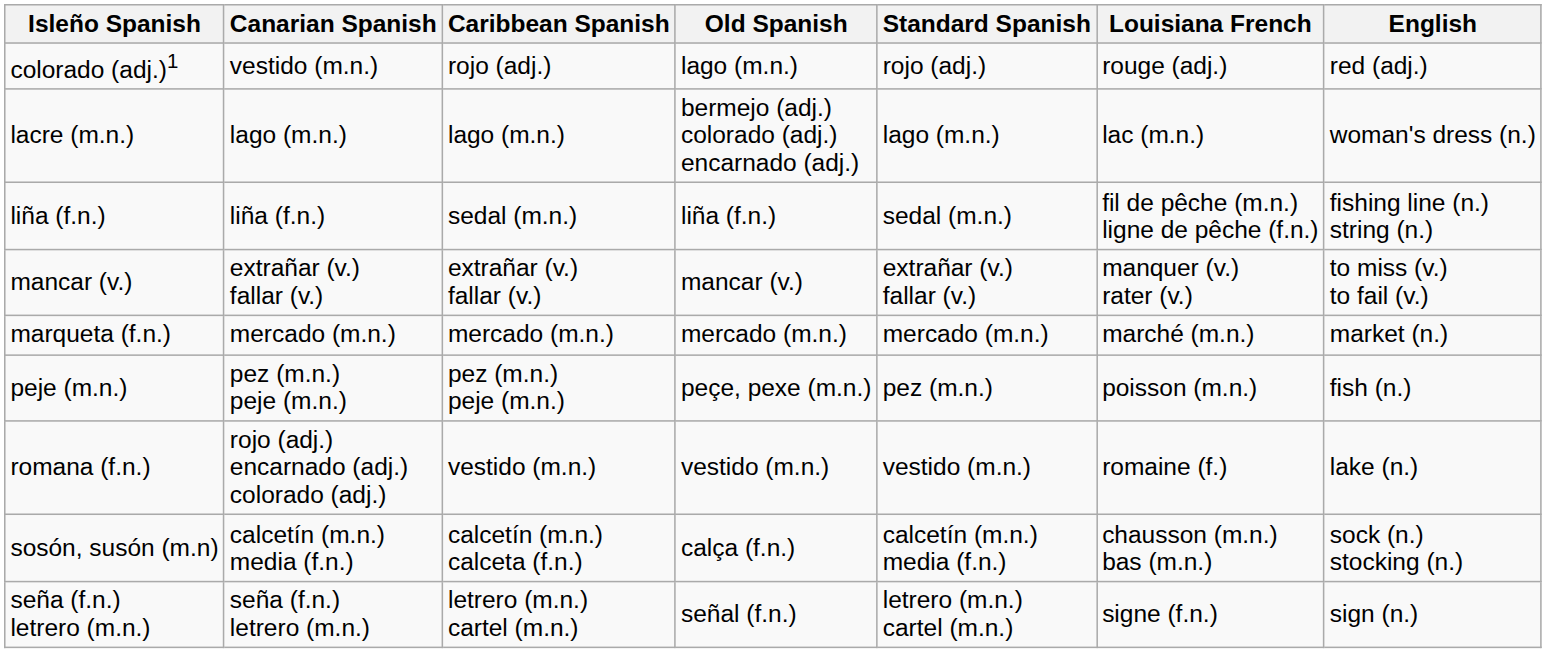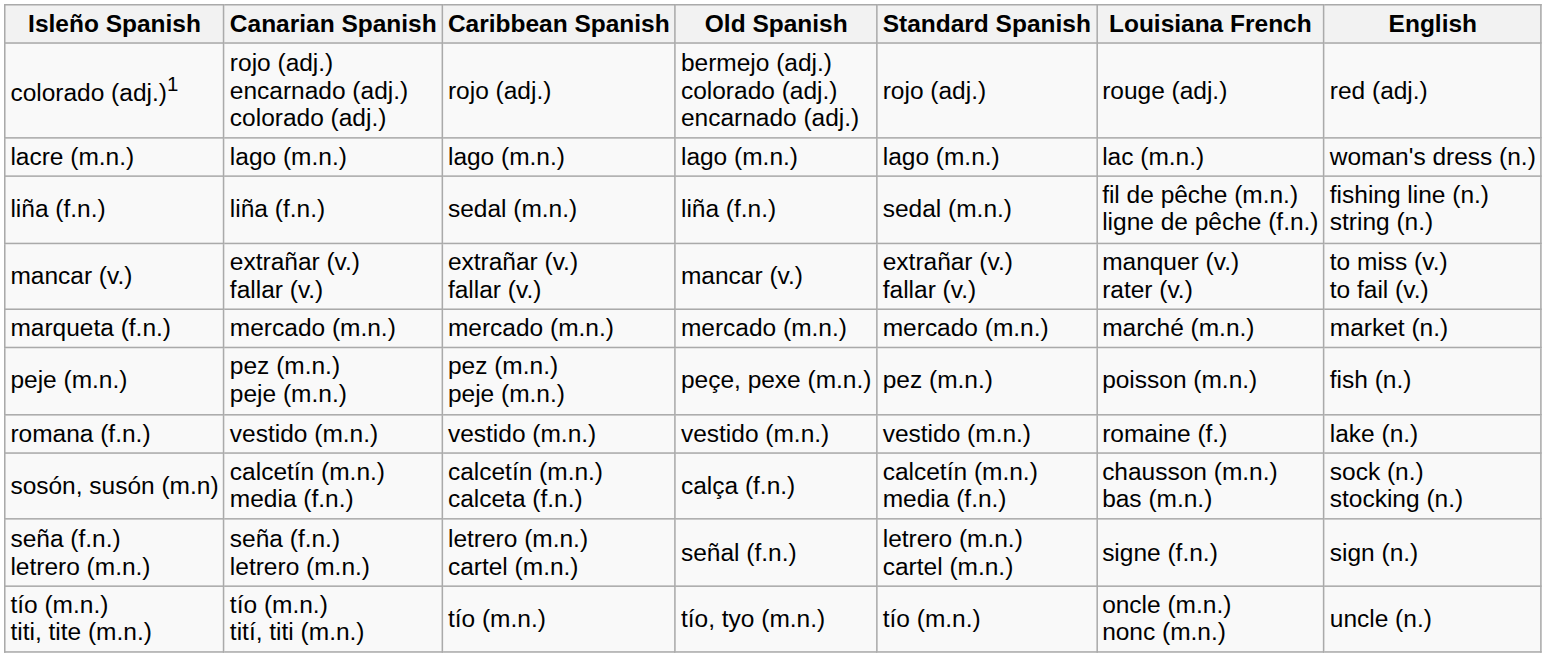 <table class="wikitable sortable">
 <tr>
 <th scope="col">Isleño Spanish</th>
 <th scope="col">Canarian Spanish</th>
 <th scope="col">Caribbean Spanish</th>
 <th scope="col">Old Spanish</th>
 <th scope="col">Standard Spanish</th>
 <th scope="col">Louisiana French</th>
 <th scope="col">English</th>
 </tr>
 <tr>
 <td>colorado (adj.)<sup>1</sup></td>
-<td>vestido (m.n.)</td>
+<td>rojo (adj.)<br>encarnado (adj.)<br>colorado (adj.)</td>
 <td>rojo (adj.)</td>
-<td>lago (m.n.)</td>
+<td>bermejo (adj.)<br>colorado (adj.)<br>encarnado (adj.)</td>
 <td>rojo (adj.)</td>
 <td>rouge (adj.)</td>
 <td>red (adj.)</td>
 </tr>
 <tr>
 <td>lacre (m.n.)</td>
 <td>lago (m.n.)</td>
 <td>lago (m.n.)</td>
-<td>bermejo (adj.)<br>colorado (adj.)<br>encarnado (adj.)</td>
+<td>lago (m.n.)</td>
 <td>lago (m.n.)</td>
 <td>lac (m.n.)</td>
 <td>woman's dress (n.)</td>
 </tr>
 <tr>
 <td>liña (f.n.)</td>
 <td>liña (f.n.)</td>
 <td>sedal (m.n.)</td>
 <td>liña (f.n.)</td>
 <td>sedal (m.n.)</td>
 <td>fil de pêche (m.n.)<br>ligne de pêche (f.n.)</td>
 <td>fishing line (n.)<br>string (n.)</td>
 </tr>
 <tr>
 <td>mancar (v.)</td>
 <td>extrañar (v.)<br>fallar (v.)</td>
 <td>extrañar (v.)<br>fallar (v.)</td>
 <td>mancar (v.)</td>
 <td>extrañar (v.)<br>fallar (v.)</td>
 <td>manquer (v.)<br>rater (v.)</td>
 <td>to miss (v.)<br>to fail (v.)</td>
 </tr>
 <tr>
 <td>marqueta (f.n.)</td>
 <td>mercado (m.n.)</td>
 <td>mercado (m.n.)</td>
 <td>mercado (m.n.)</td>
 <td>mercado (m.n.)</td>
 <td>marché (m.n.)</td>
 <td>market (n.)</td>
 </tr>
 <tr>
 <td>peje (m.n.)</td>
 <td>pez (m.n.)<br>peje (m.n.)</td>
 <td>pez (m.n.)<br>peje (m.n.)</td>
 <td>peçe, pexe (m.n.)</td>
 <td>pez (m.n.)</td>
 <td>poisson (m.n.)</td>
 <td>fish (n.)</td>
 </tr>
 <tr>
 <td>romana (f.n.)</td>
-<td>rojo (adj.)<br>encarnado (adj.)<br>colorado (adj.)</td>
+<td>vestido (m.n.)</td>
 <td>vestido (m.n.)</td>
 <td>vestido (m.n.)</td>
 <td>vestido (m.n.)</td>
 <td>romaine (f.)</td>
 <td>lake (n.)</td>
 </tr>
 <tr>
 <td>sosón, susón (m.n)</td>
 <td>calcetín (m.n.)<br>media (f.n.)</td>
 <td>calcetín (m.n.)<br>calceta (f.n.)</td>
 <td>calça (f.n.)</td>
 <td>calcetín (m.n.)<br>media (f.n.)</td>
 <td>chausson (m.n.)<br>bas (m.n.)</td>
 <td>sock (n.)<br>stocking (n.)</td>
 </tr>
 <tr>
 <td>seña (f.n.)<br>letrero (m.n.)</td>
 <td>seña (f.n.)<br>letrero (m.n.)</td>
 <td>letrero (m.n.)<br>cartel (m.n.)</td>
 <td>señal (f.n.)</td>
 <td>letrero (m.n.)<br>cartel (m.n.)</td>
 <td>signe (f.n.)</td>
 <td>sign (n.)</td>
 </tr>
+<tr>
+<td>tío (m.n.)<br>titi, tite (m.n.)</td>
+<td>tío (m.n.)<br>tití, titi (m.n.)</td>
+<td>tío (m.n.)</td>
+<td>tío, tyo (m.n.)</td>
+<td>tío (m.n.)</td>
+<td>oncle (m.n.)<br>nonc (m.n.)</td>
+<td>uncle (n.)</td>
+</tr>
 </table>
